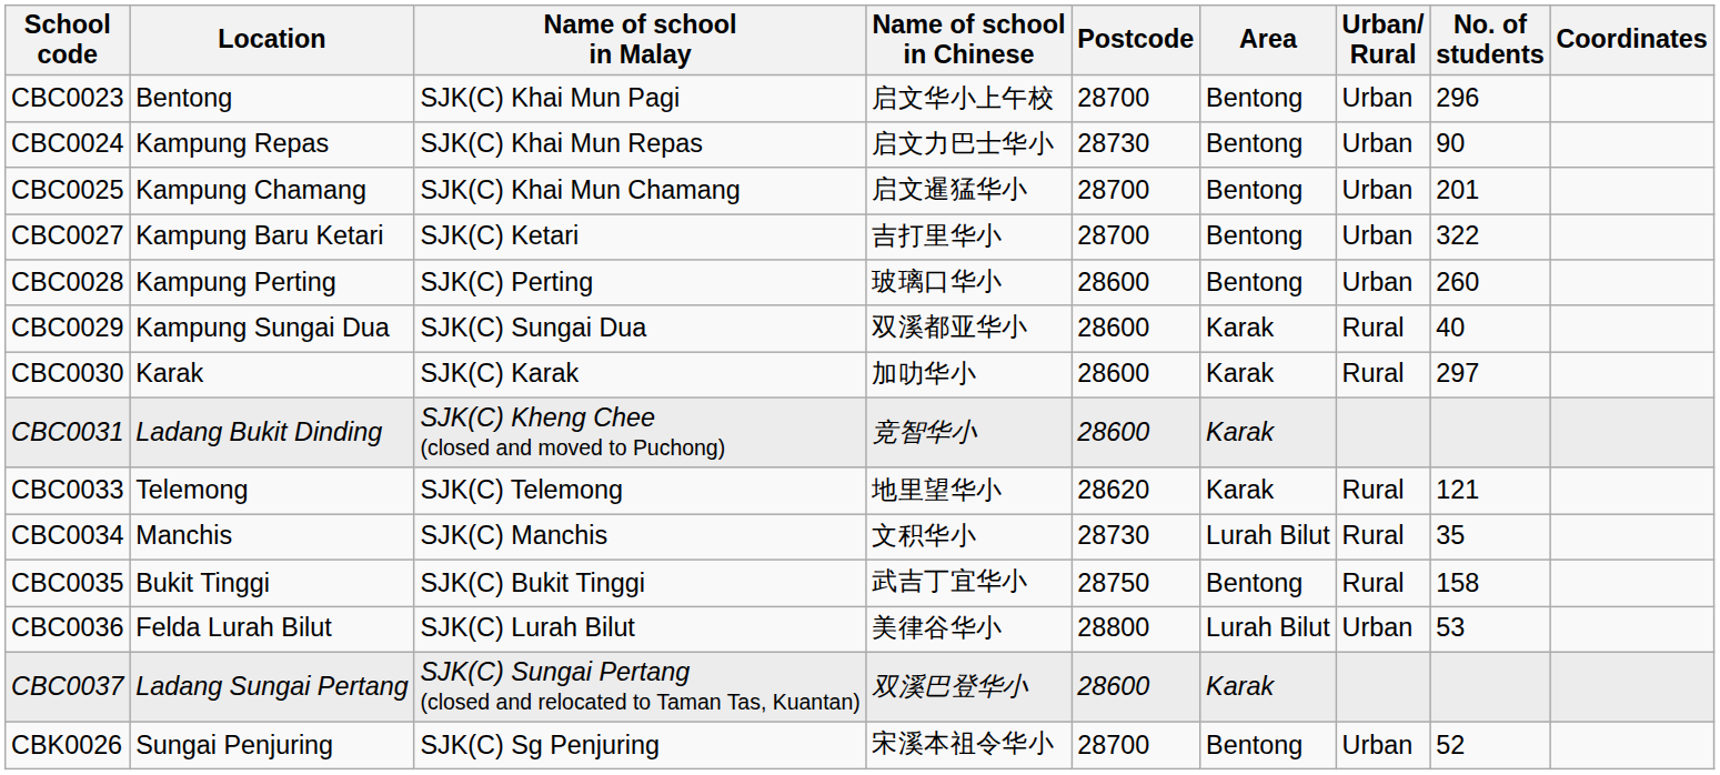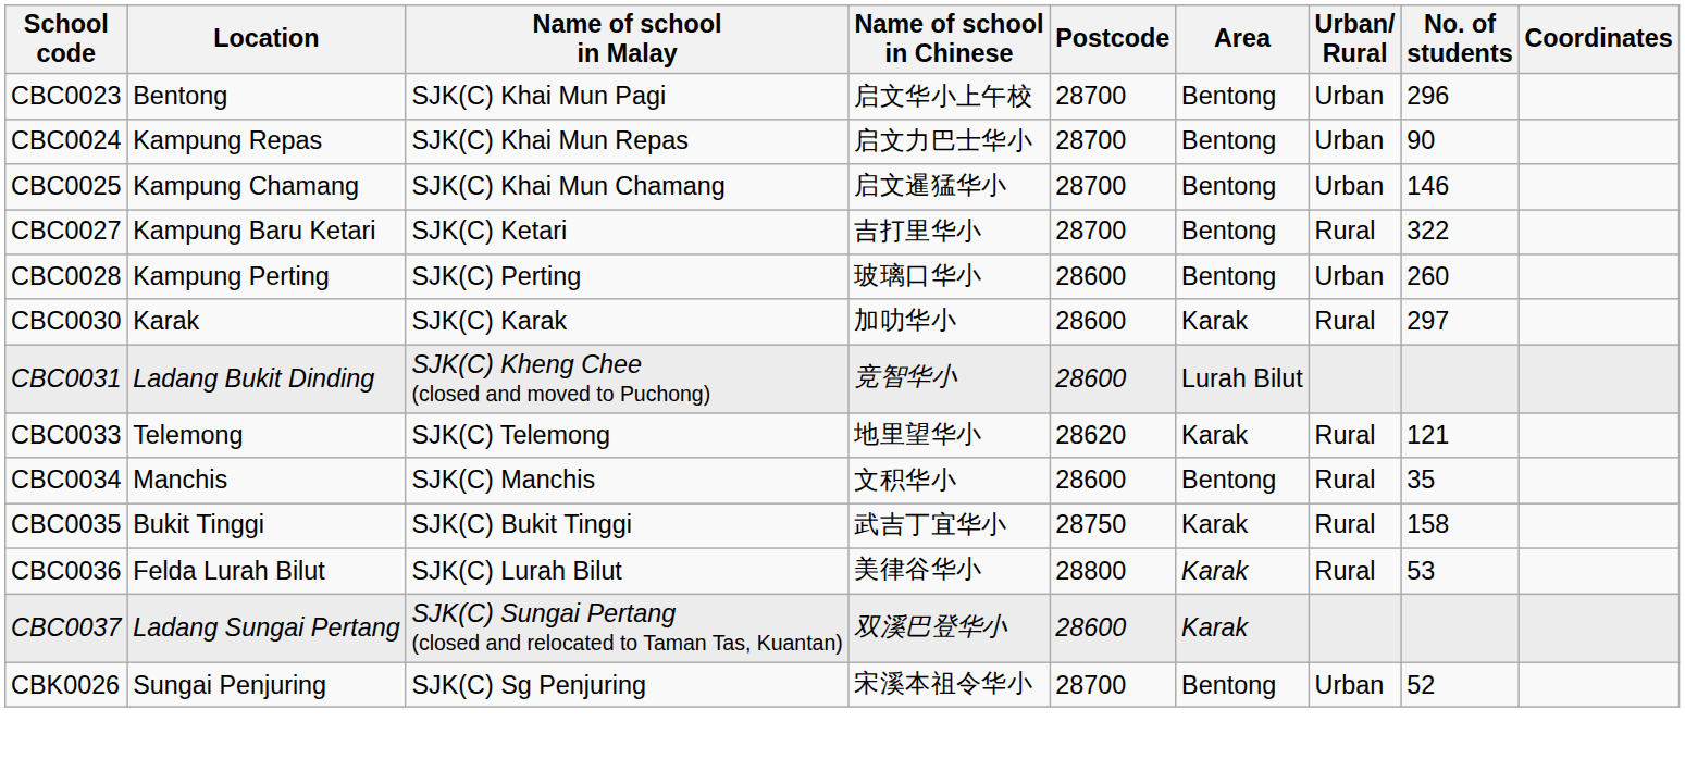 <table class="wikitable sortable">
 <tr>
 <th>School<br>code</th>
 <th>Location</th>
 <th>Name of school<br>in Malay</th>
 <th>Name of school<br>in Chinese</th>
 <th>Postcode</th>
 <th>Area</th>
 <th>Urban/<br>Rural</th>
 <th>No. of<br>students</th>
 <th>Coordinates</th>
 </tr>
 <tr>
 <td>CBC0023</td>
 <td>Bentong</td>
 <td>SJK(C) Khai Mun Pagi</td>
 <td>启文华小上午校</td>
 <td>28700</td>
 <td>Bentong</td>
 <td>Urban</td>
 <td>296</td>
 <td></td>
 </tr>
 <tr>
 <td>CBC0024</td>
 <td>Kampung Repas</td>
 <td>SJK(C) Khai Mun Repas</td>
 <td>启文力巴士华小</td>
-<td>28730</td>
+<td>28700</td>
 <td>Bentong</td>
 <td>Urban</td>
 <td>90</td>
 <td></td>
 </tr>
 <tr>
 <td>CBC0025</td>
 <td>Kampung Chamang</td>
 <td>SJK(C) Khai Mun Chamang</td>
 <td>启文暹猛华小</td>
 <td>28700</td>
 <td>Bentong</td>
 <td>Urban</td>
-<td>201</td>
+<td>146</td>
 <td></td>
 </tr>
 <tr>
 <td>CBC0027</td>
 <td>Kampung Baru Ketari</td>
 <td>SJK(C) Ketari</td>
 <td>吉打里华小</td>
 <td>28700</td>
 <td>Bentong</td>
-<td>Urban</td>
+<td>Rural</td>
 <td>322</td>
 <td></td>
 </tr>
 <tr>
 <td>CBC0028</td>
 <td>Kampung Perting</td>
 <td>SJK(C) Perting</td>
 <td>玻璃口华小</td>
 <td>28600</td>
 <td>Bentong</td>
 <td>Urban</td>
 <td>260</td>
-<td></td>
-</tr>
-<tr>
-<td>CBC0029</td>
-<td>Kampung Sungai Dua</td>
-<td>SJK(C) Sungai Dua</td>
-<td>双溪都亚华小</td>
-<td>28600</td>
-<td>Karak</td>
-<td>Rural</td>
-<td>40</td>
 <td></td>
 </tr>
 <tr>
 <td>CBC0030</td>
 <td>Karak</td>
 <td>SJK(C) Karak</td>
 <td>加叻华小</td>
 <td>28600</td>
 <td>Karak</td>
 <td>Rural</td>
 <td>297</td>
 <td></td>
 </tr>
 <tr bgcolor="#ECECEC">
 <td><em>CBC0031</em></td>
 <td><em>Ladang Bukit Dinding</em></td>
 <td><em>SJK(C) Kheng Chee</em><br><small>(closed and moved to Puchong)</small></td>
 <td><em>竞智华小</em></td>
 <td><em>28600</em></td>
-<td><em>Karak</em></td>
+<td>Lurah Bilut</td>
 <td></td>
 <td></td>
 <td></td>
 </tr>
 <tr>
 <td>CBC0033</td>
 <td>Telemong</td>
 <td>SJK(C) Telemong</td>
 <td>地里望华小</td>
 <td>28620</td>
 <td>Karak</td>
 <td>Rural</td>
 <td>121</td>
 <td></td>
 </tr>
 <tr>
 <td>CBC0034</td>
 <td>Manchis</td>
 <td>SJK(C) Manchis</td>
 <td>文积华小</td>
-<td>28730</td>
-<td>Lurah Bilut</td>
+<td>28600</td>
+<td>Bentong</td>
 <td>Rural</td>
 <td>35</td>
 <td></td>
 </tr>
 <tr>
 <td>CBC0035</td>
 <td>Bukit Tinggi</td>
 <td>SJK(C) Bukit Tinggi</td>
 <td>武吉丁宜华小</td>
 <td>28750</td>
-<td>Bentong</td>
+<td>Karak</td>
 <td>Rural</td>
 <td>158</td>
 <td></td>
 </tr>
 <tr>
 <td>CBC0036</td>
 <td>Felda Lurah Bilut</td>
 <td>SJK(C) Lurah Bilut</td>
 <td>美律谷华小</td>
 <td>28800</td>
-<td>Lurah Bilut</td>
-<td>Urban</td>
+<td><em>Karak</em></td>
+<td>Rural</td>
 <td>53</td>
 <td></td>
 </tr>
 <tr bgcolor=#ECECEC>
 <td><em>CBC0037</em></td>
 <td><em>Ladang Sungai Pertang</em></td>
 <td><em>SJK(C) Sungai Pertang</em><br><small>(closed and relocated to Taman Tas, Kuantan)</small></td>
 <td><em>双溪巴登华小</em></td>
 <td><em>28600</em></td>
 <td><em>Karak</em></td>
 <td></td>
 <td></td>
 <td></td>
 </tr>
 <tr>
 <td>CBK0026</td>
 <td>Sungai Penjuring</td>
 <td>SJK(C) Sg Penjuring</td>
 <td>宋溪本祖令华小</td>
 <td>28700</td>
 <td>Bentong</td>
 <td>Urban</td>
 <td>52</td>
 <td></td>
 </tr>
 </table>
